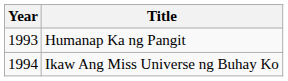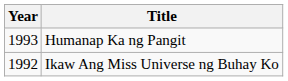 <table class="wikitable">
 <tr>
 <th>Year</th>
 <th>Title</th>
 </tr>
 <tr>
 <td>1993</td>
 <td>Humanap Ka ng Pangit</td>
 </tr>
 <tr>
-<td>1994</td>
+<td>1992</td>
 <td>Ikaw Ang Miss Universe ng Buhay Ko</td>
 </tr>
 </table>
